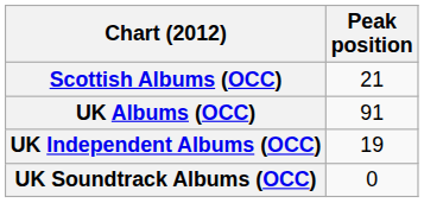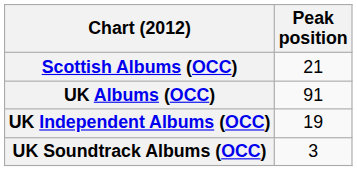 <table class="wikitable sortable plainrowheaders" style="text-align:center">
 <tr>
 <th scope="col">Chart (2012)</th>
 <th scope="col">Peak<br>position</th>
 </tr>
 <tr>
 <th scope="row"><a href='#'>Scottish Albums</a> (<a href='#'>OCC</a>)</th>
 <td>21</td>
 </tr>
 <tr>
 <th scope="row">UK <a href='#'>Albums</a> (<a href='#'>OCC</a>)</th>
 <td>91</td>
 </tr>
 <tr>
 <th scope="row">UK <a href='#'>Independent Albums</a> (<a href='#'>OCC</a>)</th>
 <td>19</td>
 </tr>
 <tr>
 <th scope="row">UK Soundtrack Albums (<a href='#'>OCC</a>)</th>
-<td>0</td>
+<td>3</td>
 </tr>
 </table>
